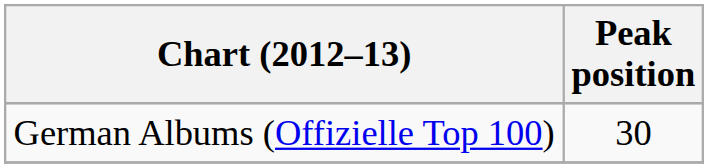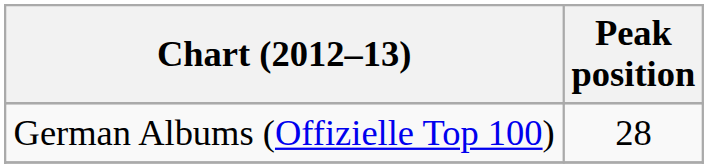 <table class="wikitable sortable">
 <tr>
 <th>Chart (2012–13)</th>
 <th>Peak<br>position</th>
 </tr>
 <tr>
 </tr>
 <tr>
 </tr>
 <tr>
 </tr>
 <tr>
 </tr>
 <tr>
 </tr>
 <tr>
 </tr>
 <tr>
 <td align="left">German Albums (<a href='#'>Offizielle Top 100</a>)</td>
-<td align="center">30</td>
+<td align="center">28</td>
 </tr>
 <tr>
 </tr>
 <tr>
 </tr>
 <tr>
 </tr>
 </table>
